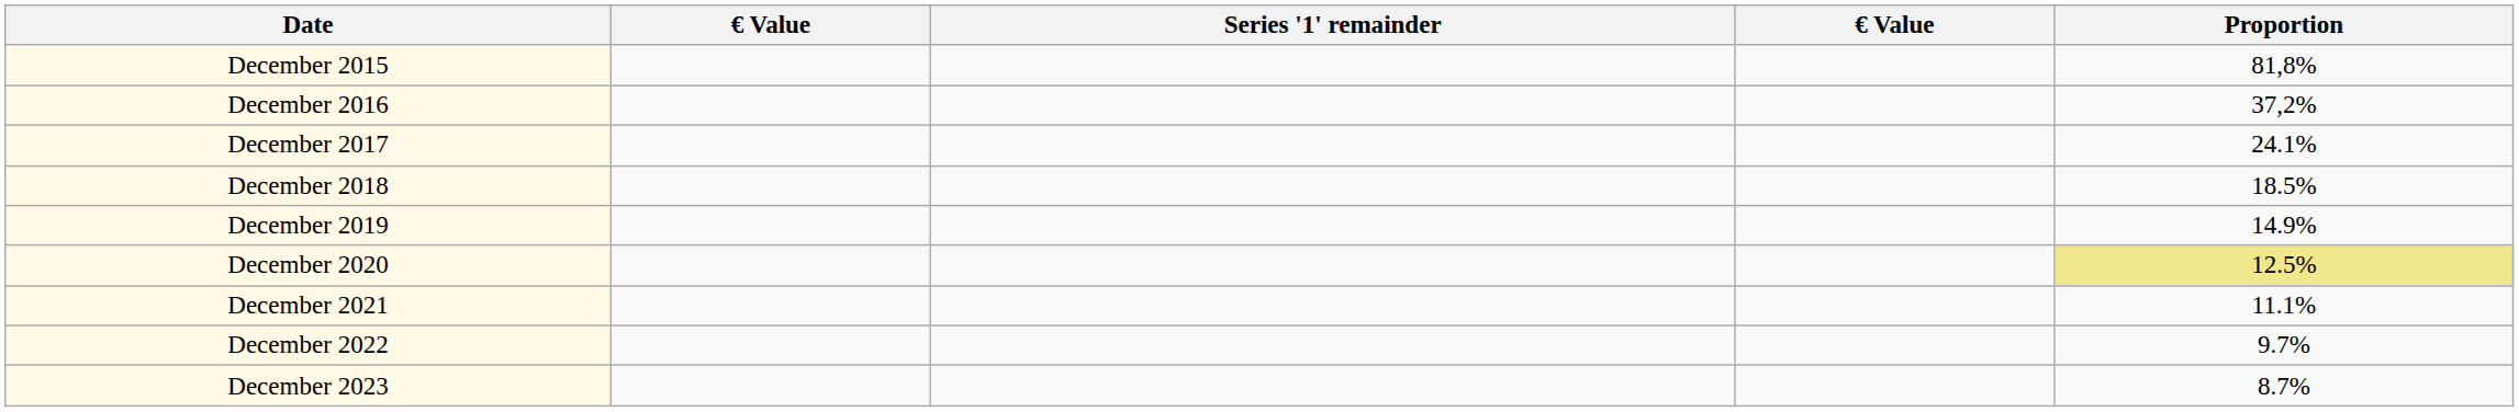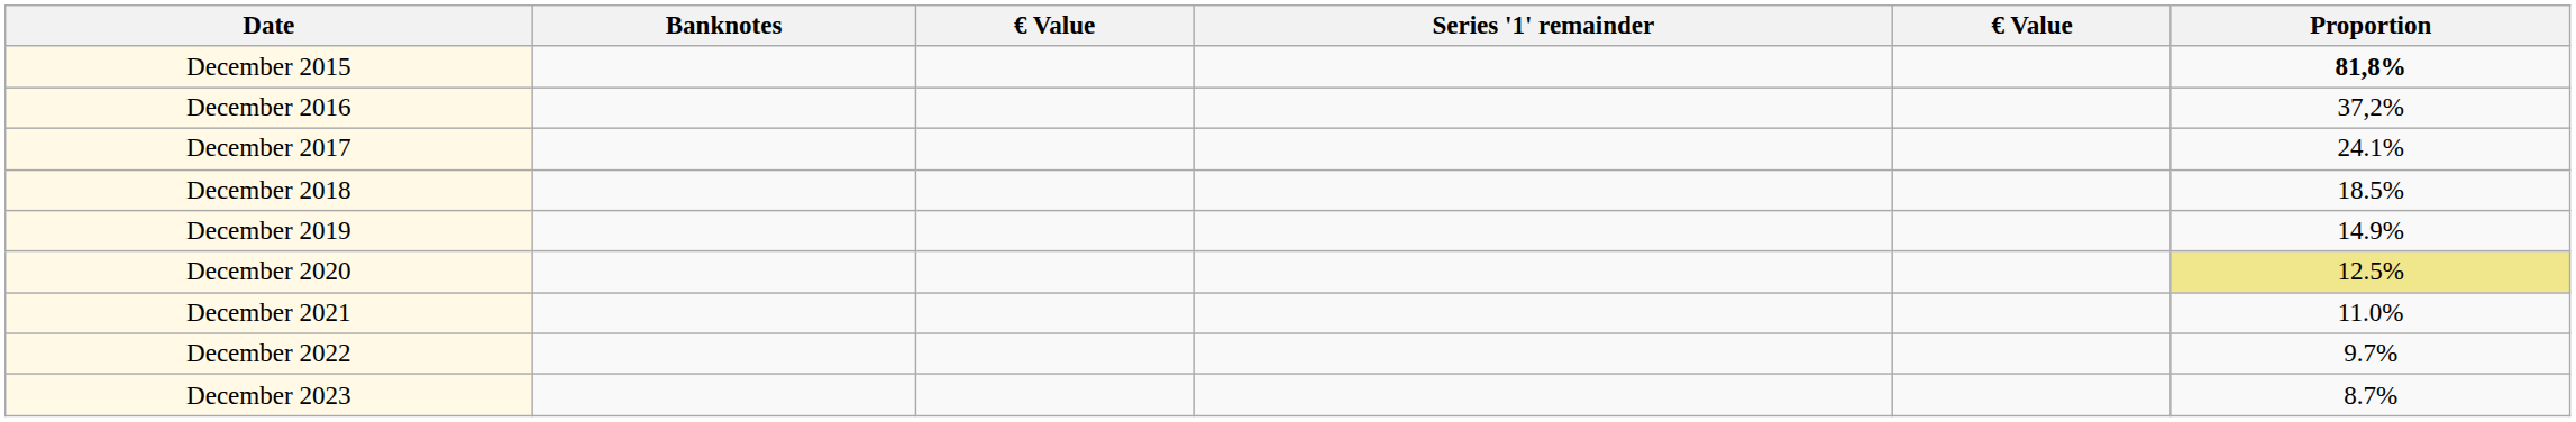 <table class="wikitable" style="border-collapse:collapse" width="80%">
 <tr>
 <th scope="col">Date</th>
+<th scope="col">Banknotes</th>
 <th scope="col">€ Value</th>
 <th scope="col">Series '1' remainder</th>
 <th scope="col">€ Value</th>
 <th scope="col">Proportion</th>
 </tr>
 <tr align="center">
 <td style="background-color:#FFF9E5;">December 2015</td>
 <td></td>
 <td></td>
 <td></td>
-<td>81,8%</td>
+<td></td>
+<td><strong>81,8%</strong></td>
 </tr>
 <tr align="center">
 <td style="background-color:#FFF9E5;">December 2016</td>
+<td></td>
 <td></td>
 <td></td>
 <td></td>
 <td>37,2%</td>
 </tr>
 <tr align="center">
 <td style="background-color:#FFF9E5;">December 2017</td>
 <td></td>
 <td></td>
 <td></td>
+<td></td>
 <td>24.1%</td>
 </tr>
 <tr align="center">
 <td style="background-color:#FFF9E5;">December 2018</td>
+<td></td>
 <td></td>
 <td></td>
 <td></td>
 <td>18.5%</td>
 </tr>
 <tr align="center">
 <td style="background-color:#FFF9E5;">December 2019</td>
 <td></td>
 <td></td>
 <td></td>
+<td></td>
 <td>14.9%</td>
 </tr>
 <tr align="center">
 <td style="background-color:#FFF9E5;">December 2020</td>
+<td></td>
 <td></td>
 <td></td>
 <td></td>
 <td style="background: khaki;">12.5%</td>
 </tr>
 <tr align="center">
 <td style="background-color:#FFF9E5;">December 2021</td>
 <td></td>
 <td></td>
 <td></td>
-<td>11.1%</td>
+<td></td>
+<td>11.0%</td>
 </tr>
 <tr align="center">
 <td style="background-color:#FFF9E5;">December 2022</td>
+<td></td>
 <td></td>
 <td></td>
 <td></td>
 <td>9.7%</td>
 </tr>
 <tr align="center">
 <td style="background-color:#FFF9E5;">December 2023</td>
 <td></td>
 <td></td>
 <td></td>
+<td></td>
 <td>8.7%</td>
 </tr>
 </table>
